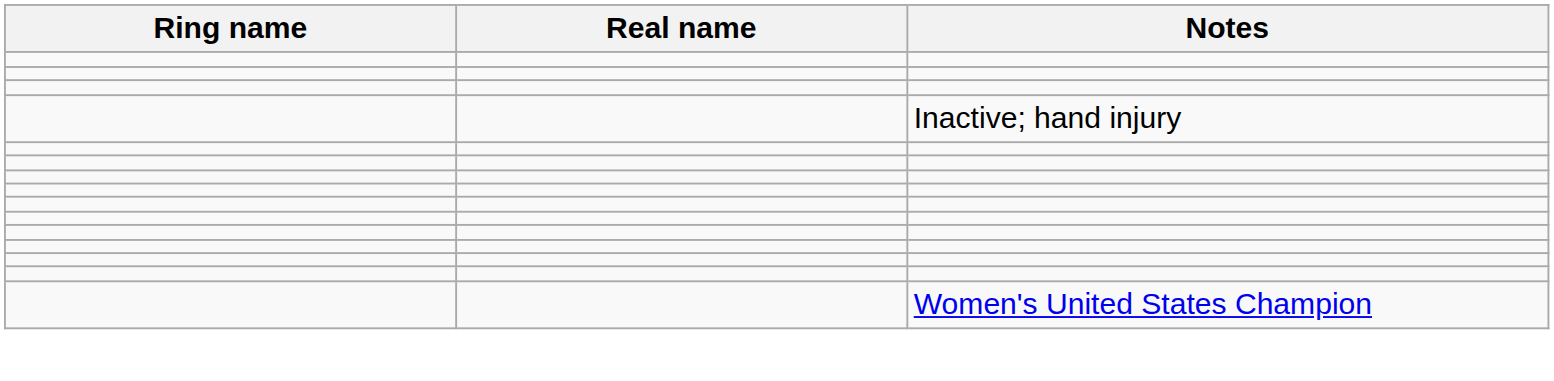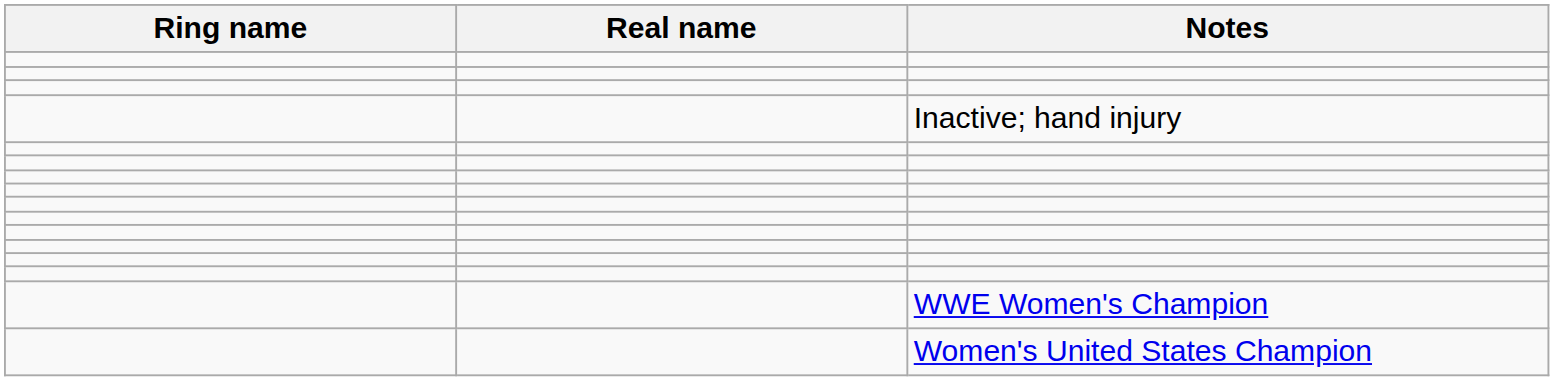 <table class="wikitable sortable" style="width:65%;">
 <tr>
 <th width=19%>Ring name</th>
 <th width=19%>Real name</th>
 <th width=27%>Notes</th>
 </tr>
 <tr>
 <td></td>
 <td></td>
 <td></td>
 </tr>
 <tr>
 <td></td>
 <td></td>
 <td></td>
 </tr>
 <tr>
 <td></td>
 <td></td>
 <td></td>
 </tr>
 <tr>
 <td></td>
 <td></td>
 <td>Inactive; hand injury</td>
 </tr>
 <tr>
 <td></td>
 <td></td>
 <td></td>
 </tr>
 <tr>
 <td></td>
 <td></td>
 <td></td>
 </tr>
 <tr>
 <td></td>
 <td></td>
 <td></td>
 </tr>
 <tr>
 <td></td>
 <td></td>
 <td></td>
 </tr>
 <tr>
 <td></td>
 <td></td>
 <td></td>
 </tr>
 <tr>
 <td></td>
 <td></td>
 <td></td>
 </tr>
 <tr>
 <td></td>
 <td></td>
 <td></td>
 </tr>
 <tr>
 <td></td>
 <td></td>
 <td></td>
 </tr>
 <tr>
 <td></td>
 <td></td>
 <td></td>
 </tr>
 <tr>
 <td></td>
 <td></td>
 <td></td>
 </tr>
 <tr>
 <td></td>
 <td></td>
+<td><a href='#'>WWE Women's Champion</a></td>
+</tr>
+<tr>
+<td></td>
+<td></td>
 <td><a href='#'>Women's United States Champion</a></td>
 </tr>
 </table>
